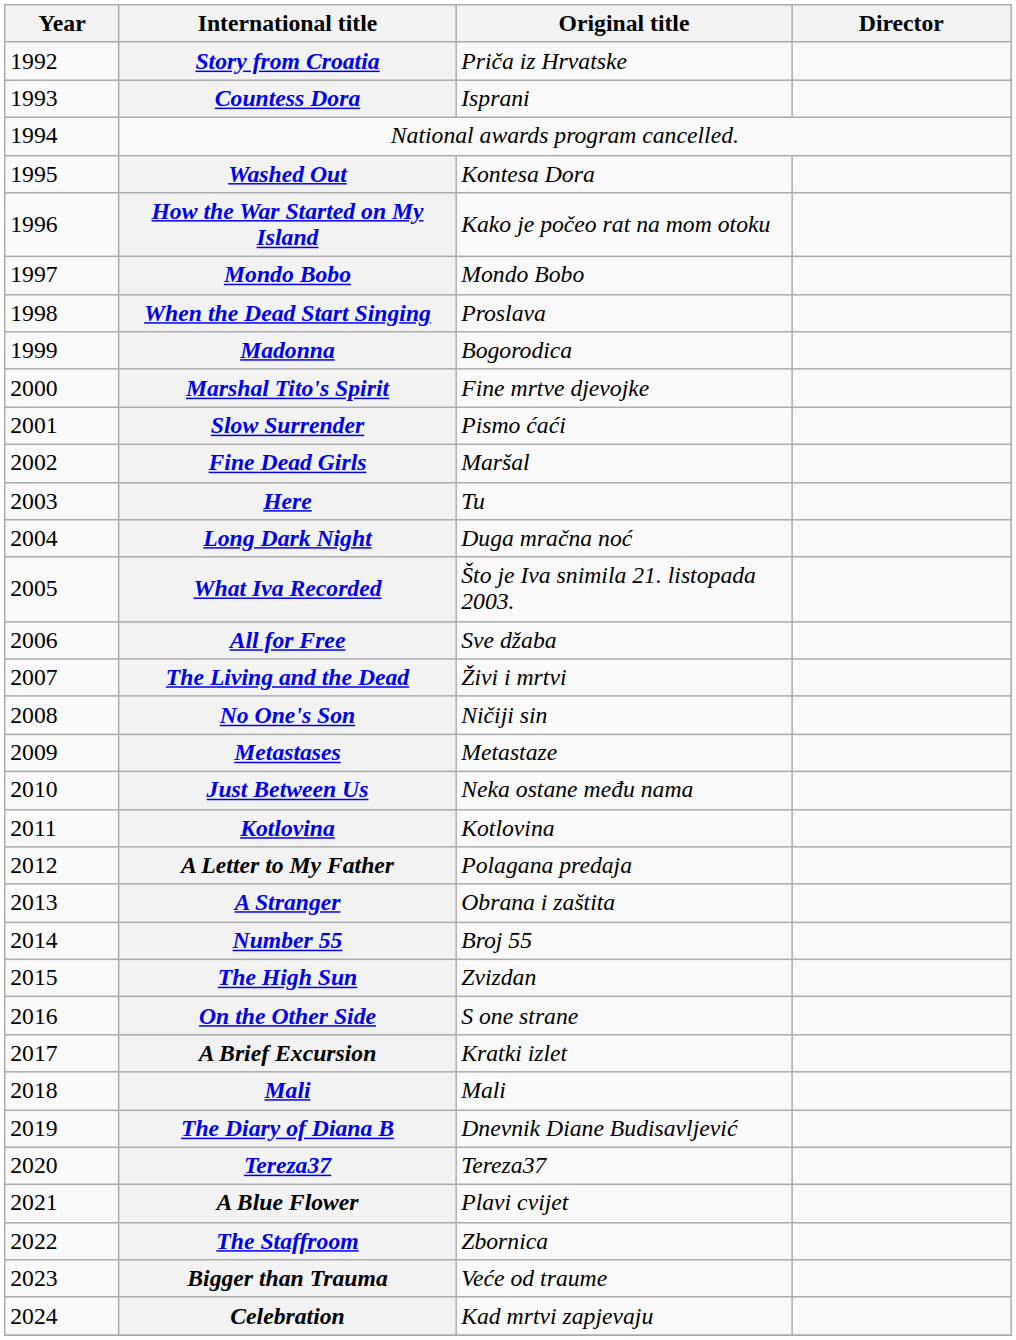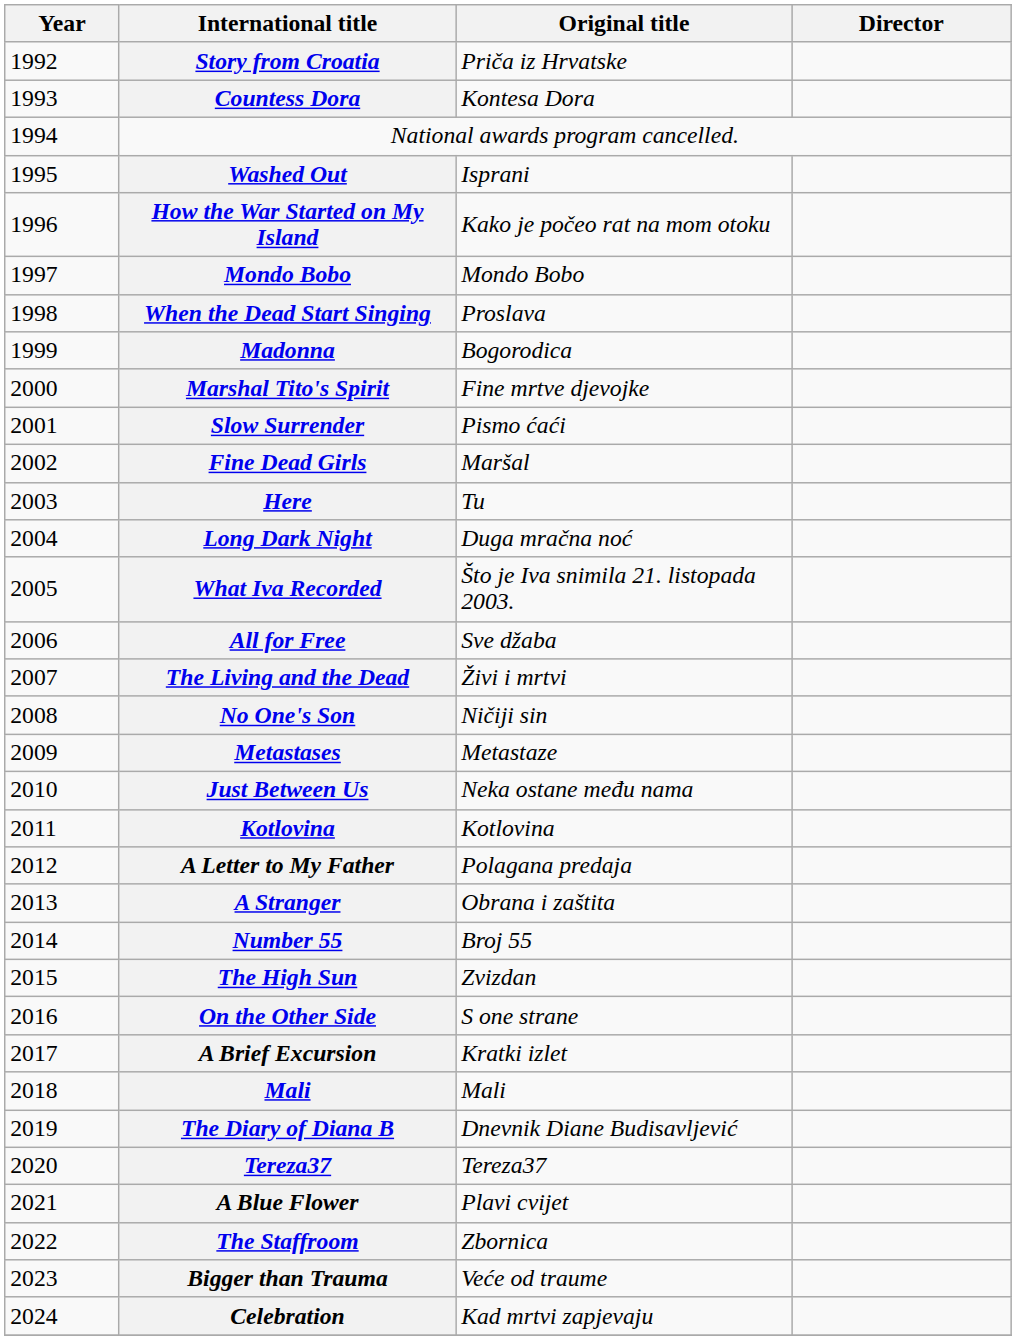 <table class="sortable wikitable plainrowheaders">
 <tr>
 <th scope="col" width=70>Year</th>
 <th width="220">International title</th>
 <th width="220">Original title</th>
 <th width="140">Director </th>
 </tr>
 <tr>
 <td>1992 </td>
 <th scope=row><em><a href='#'>Story from Croatia</a></em></th>
 <td><em>Priča iz Hrvatske</em></td>
 <td> </td>
 </tr>
 <tr>
 <td>1993 </td>
 <th scope=row><em><a href='#'>Countess Dora</a></em></th>
-<td><em>Isprani</em></td>
+<td><em>Kontesa Dora</em></td>
 <td></td>
 </tr>
 <tr>
 <td>1994 </td>
 <td colspan="3" style="text-align:center;"><em>National awards program cancelled.</em></td>
 </tr>
 <tr>
 <td>1995 </td>
 <th scope=row><em><a href='#'>Washed Out</a></em></th>
-<td><em>Kontesa Dora</em></td>
+<td><em>Isprani</em></td>
 <td></td>
 </tr>
 <tr>
 <td>1996 </td>
 <th scope=row><em><a href='#'>How the War Started on My Island</a></em></th>
 <td><em>Kako je počeo rat na mom otoku</em></td>
 <td></td>
 </tr>
 <tr>
 <td>1997 </td>
 <th scope=row><em><a href='#'>Mondo Bobo</a></em></th>
 <td><em>Mondo Bobo</em></td>
 <td></td>
 </tr>
 <tr>
 <td>1998 </td>
 <th scope=row><em><a href='#'>When the Dead Start Singing</a></em></th>
 <td><em>Proslava</em></td>
 <td> </td>
 </tr>
 <tr>
 <td>1999 </td>
 <th scope=row><em><a href='#'>Madonna</a></em></th>
 <td><em>Bogorodica</em></td>
 <td></td>
 </tr>
 <tr>
 <td>2000 </td>
 <th scope=row><em><a href='#'>Marshal Tito's Spirit</a></em></th>
 <td><em>Fine mrtve djevojke</em></td>
 <td> </td>
 </tr>
 <tr>
 <td>2001 </td>
 <th scope=row><em><a href='#'>Slow Surrender</a></em></th>
 <td><em>Pismo ćaći</em></td>
 <td></td>
 </tr>
 <tr>
 <td>2002 </td>
 <th scope=row><em><a href='#'>Fine Dead Girls</a></em></th>
 <td><em>Maršal</em></td>
 <td></td>
 </tr>
 <tr>
 <td>2003 </td>
 <th scope=row><em><a href='#'>Here</a></em></th>
 <td><em>Tu</em></td>
 <td> </td>
 </tr>
 <tr>
 <td>2004 </td>
 <th scope=row><em><a href='#'>Long Dark Night</a></em></th>
 <td><em>Duga mračna noć</em></td>
 <td></td>
 </tr>
 <tr>
 <td>2005 </td>
 <th scope=row><em><a href='#'>What Iva Recorded</a></em></th>
 <td><em>Što je Iva snimila 21. listopada 2003.</em></td>
 <td></td>
 </tr>
 <tr>
 <td>2006 </td>
 <th scope=row><em><a href='#'>All for Free</a></em></th>
 <td><em>Sve džaba</em></td>
 <td></td>
 </tr>
 <tr>
 <td>2007 </td>
 <th scope=row><em><a href='#'>The Living and the Dead</a></em></th>
 <td><em>Živi i mrtvi</em></td>
 <td></td>
 </tr>
 <tr>
 <td>2008 </td>
 <th scope=row><em><a href='#'>No One's Son</a></em></th>
 <td><em>Ničiji sin</em></td>
 <td></td>
 </tr>
 <tr>
 <td>2009 </td>
 <th scope=row><em><a href='#'>Metastases</a></em></th>
 <td><em>Metastaze</em></td>
 <td></td>
 </tr>
 <tr>
 <td>2010 </td>
 <th scope=row><em><a href='#'>Just Between Us</a></em></th>
 <td><em>Neka ostane među nama</em></td>
 <td></td>
 </tr>
 <tr>
 <td>2011 </td>
 <th scope=row><em><a href='#'>Kotlovina</a></em></th>
 <td><em>Kotlovina</em></td>
 <td> </td>
 </tr>
 <tr>
 <td>2012 </td>
 <th scope=row><em>A Letter to My Father</em></th>
 <td><em>Polagana predaja</em></td>
 <td></td>
 </tr>
 <tr>
 <td>2013 </td>
 <th scope=row><em><a href='#'>A Stranger</a></em></th>
 <td><em>Obrana i zaštita</em></td>
 <td></td>
 </tr>
 <tr>
 <td>2014 </td>
 <th scope=row><em><a href='#'>Number 55</a></em></th>
 <td><em>Broj 55</em></td>
 <td> </td>
 </tr>
 <tr>
 <td>2015 </td>
 <th scope=row><em><a href='#'>The High Sun</a></em></th>
 <td><em>Zvizdan</em></td>
 <td> </td>
 </tr>
 <tr>
 <td>2016 </td>
 <th scope=row><em><a href='#'>On the Other Side</a></em></th>
 <td><em>S one strane</em></td>
 <td> </td>
 </tr>
 <tr>
 <td>2017 </td>
 <th scope=row><em>A Brief Excursion</em></th>
 <td><em>Kratki izlet</em></td>
 <td></td>
 </tr>
 <tr>
 <td>2018 </td>
 <th scope=row><em><a href='#'>Mali</a></em></th>
 <td><em>Mali</em></td>
 <td> </td>
 </tr>
 <tr>
 <td>2019 </td>
 <th scope=row><em><a href='#'>The Diary of Diana B</a></em></th>
 <td><em>Dnevnik Diane Budisavljević</em></td>
 <td></td>
 </tr>
 <tr>
 <td>2020 </td>
 <th scope=row><em><a href='#'>Tereza37</a></em></th>
 <td><em>Tereza37</em></td>
 <td></td>
 </tr>
 <tr>
 <td>2021 </td>
 <th scope=row><em>A Blue Flower</em></th>
 <td><em>Plavi cvijet</em></td>
 <td> </td>
 </tr>
 <tr>
 <td>2022 </td>
 <th scope=row><em><a href='#'>The Staffroom</a></em></th>
 <td><em>Zbornica</em></td>
 <td></td>
 </tr>
 <tr>
 <td>2023 </td>
 <th scope=row><em>Bigger than Trauma</em></th>
 <td><em>Veće od traume</em></td>
 <td></td>
 </tr>
 <tr>
 <td>2024 </td>
 <th scope=row><em>Celebration</em></th>
 <td><em>Kad mrtvi zapjevaju</em></td>
 <td></td>
 </tr>
 <tr>
 </tr>
 </table>
